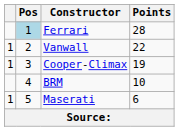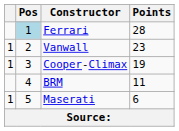 <table class="wikitable" style="font-size: 95%;">
 <tr>
 <th></th>
 <th>Pos</th>
 <th>Constructor</th>
 <th>Points</th>
 </tr>
 <tr>
 <td align="left"></td>
 <td align="center" style="background: lightblue;">1</td>
 <td> <a href='#'>Ferrari</a></td>
 <td align="left">28</td>
 </tr>
 <tr>
 <td align="left"> 1</td>
 <td align="center">2</td>
 <td> <a href='#'>Vanwall</a></td>
-<td align="left">22</td>
+<td align="left">23</td>
 </tr>
 <tr>
 <td align="left"> 1</td>
 <td align="center">3</td>
 <td> <a href='#'>Cooper</a>-<a href='#'>Climax</a></td>
 <td align="left">19</td>
 </tr>
 <tr>
 <td align="left"></td>
 <td align="center">4</td>
 <td> <a href='#'>BRM</a></td>
-<td align="left">10</td>
+<td align="left">11</td>
 </tr>
 <tr>
 <td align="left"> 1</td>
 <td align="center">5</td>
 <td> <a href='#'>Maserati</a></td>
 <td align="left">6</td>
 </tr>
 <tr>
 <th colspan=4>Source: </th>
 </tr>
 </table>
